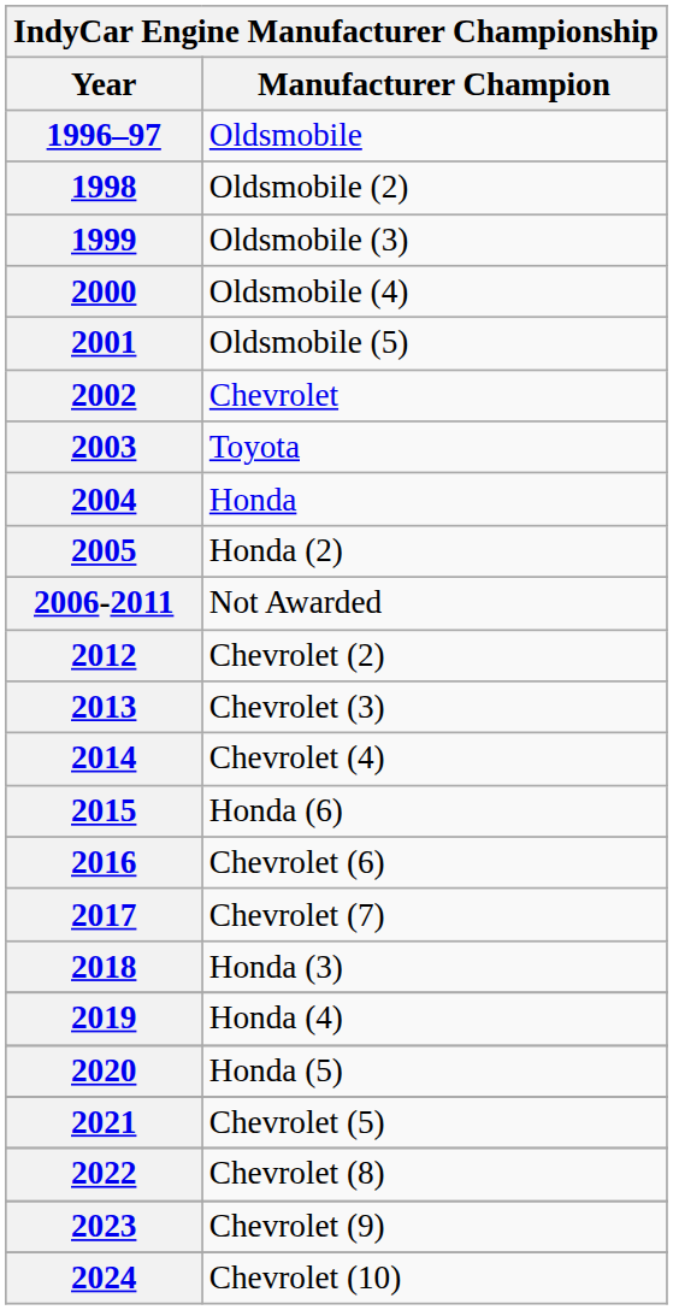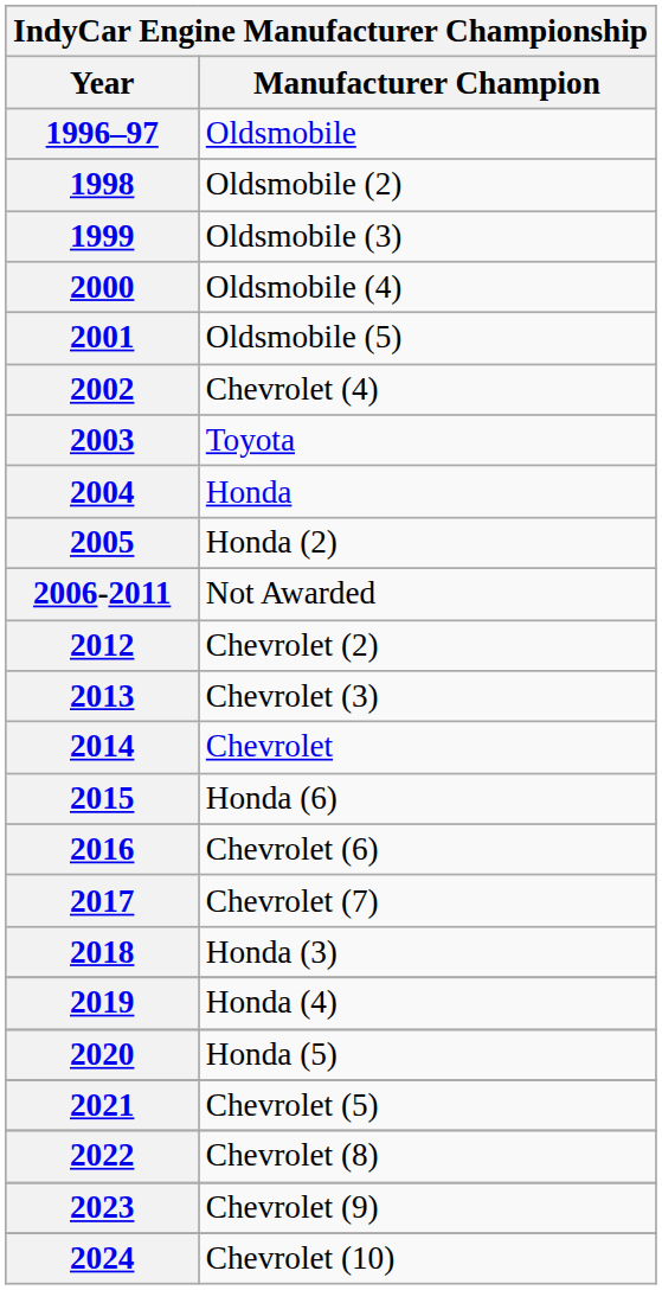 <table class="wikitable">
 <tr>
 <th colspan=7>IndyCar Engine Manufacturer Championship</th>
 </tr>
 <tr>
 <th>Year</th>
 <th colspan=3>Manufacturer Champion</th>
 </tr>
 <tr>
 <th><a href='#'>1996–97</a></th>
 <td><a href='#'>Oldsmobile</a></td>
 </tr>
 <tr>
 <th><a href='#'>1998</a></th>
 <td>Oldsmobile (2)</td>
 </tr>
 <tr>
 <th><a href='#'>1999</a></th>
 <td>Oldsmobile (3)</td>
 </tr>
 <tr>
 <th><a href='#'>2000</a></th>
 <td>Oldsmobile (4)</td>
 </tr>
 <tr>
 <th><a href='#'>2001</a></th>
 <td>Oldsmobile (5)</td>
 </tr>
 <tr>
 <th><a href='#'>2002</a></th>
-<td><a href='#'>Chevrolet</a></td>
+<td>Chevrolet (4)</td>
 </tr>
 <tr>
 <th><a href='#'>2003</a></th>
 <td><a href='#'>Toyota</a></td>
 </tr>
 <tr>
 <th><a href='#'>2004</a></th>
 <td><a href='#'>Honda</a></td>
 </tr>
 <tr>
 <th><a href='#'>2005</a></th>
 <td>Honda (2)</td>
 </tr>
 <tr>
 <th><a href='#'>2006</a>-<a href='#'>2011</a></th>
 <td>Not Awarded</td>
 </tr>
 <tr>
 <th><a href='#'>2012</a></th>
 <td>Chevrolet (2)</td>
 </tr>
 <tr>
 <th><a href='#'>2013</a></th>
 <td>Chevrolet (3)</td>
 </tr>
 <tr>
 <th><a href='#'>2014</a></th>
-<td>Chevrolet (4)</td>
+<td><a href='#'>Chevrolet</a></td>
 </tr>
 <tr>
 <th><a href='#'>2015</a></th>
 <td>Honda (6) </td>
 </tr>
 <tr>
 <th><a href='#'>2016</a></th>
 <td>Chevrolet (6)</td>
 </tr>
 <tr>
 <th><a href='#'>2017</a></th>
 <td>Chevrolet (7)</td>
 </tr>
 <tr>
 <th><a href='#'>2018</a></th>
 <td>Honda (3) </td>
 </tr>
 <tr>
 </tr>
 <tr>
 <th><a href='#'>2019</a></th>
 <td>Honda (4) </td>
 </tr>
 <tr>
 </tr>
 <tr>
 <th><a href='#'>2020</a></th>
 <td>Honda (5)</td>
 </tr>
 <tr>
 </tr>
 <tr>
 <th><a href='#'>2021</a></th>
 <td>Chevrolet (5)</td>
 </tr>
 <tr>
 </tr>
 <tr>
 <th><a href='#'>2022</a></th>
 <td>Chevrolet (8)</td>
 </tr>
 <tr>
 </tr>
 <tr>
 <th><a href='#'>2023</a></th>
 <td>Chevrolet (9) </td>
 </tr>
 <tr>
 </tr>
 <tr>
 <th><a href='#'>2024</a></th>
 <td>Chevrolet (10) </td>
 </tr>
 </table>
